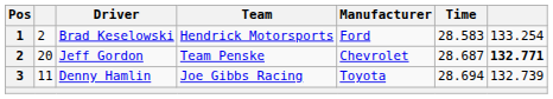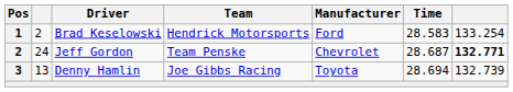 <table class="wikitable" style="font-size:95%">
 <tr>
 <th>Pos</th>
 <th></th>
 <th>Driver</th>
 <th>Team</th>
 <th>Manufacturer</th>
 <th>Time</th>
 <th></th>
 </tr>
 <tr>
 <th>1</th>
 <td>2</td>
 <td><a href='#'>Brad Keselowski</a></td>
 <td><a href='#'>Hendrick Motorsports</a></td>
 <td><a href='#'>Ford</a></td>
 <td>28.583</td>
 <td>133.254</td>
 </tr>
 <tr>
 <th>2</th>
-<td>20</td>
+<td>24</td>
 <td><a href='#'>Jeff Gordon</a></td>
 <td><a href='#'>Team Penske</a></td>
 <td><a href='#'>Chevrolet</a></td>
 <td>28.687</td>
 <td><strong>132.771</strong></td>
 </tr>
 <tr>
 <th>3</th>
-<td>11</td>
+<td>13</td>
 <td><a href='#'>Denny Hamlin</a></td>
 <td><a href='#'>Joe Gibbs Racing</a></td>
 <td><a href='#'>Toyota</a></td>
 <td>28.694</td>
 <td>132.739</td>
 </tr>
 <tr>
 <th colspan="7"></th>
 </tr>
 </table>
